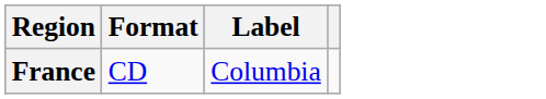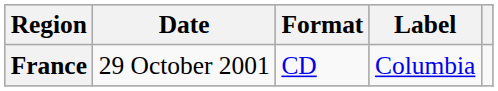 <table class="wikitable plainrowheaders">
 <tr>
 <th scope="col">Region</th>
+<th scope="col">Date</th>
 <th scope="col">Format</th>
 <th scope="col">Label</th>
 <th scope="col"></th>
 </tr>
 <tr>
 <th scope="row">France</th>
+<td>29 October 2001</td>
 <td><a href='#'>CD</a></td>
 <td><a href='#'>Columbia</a></td>
 <td></td>
 </tr>
 </table>
